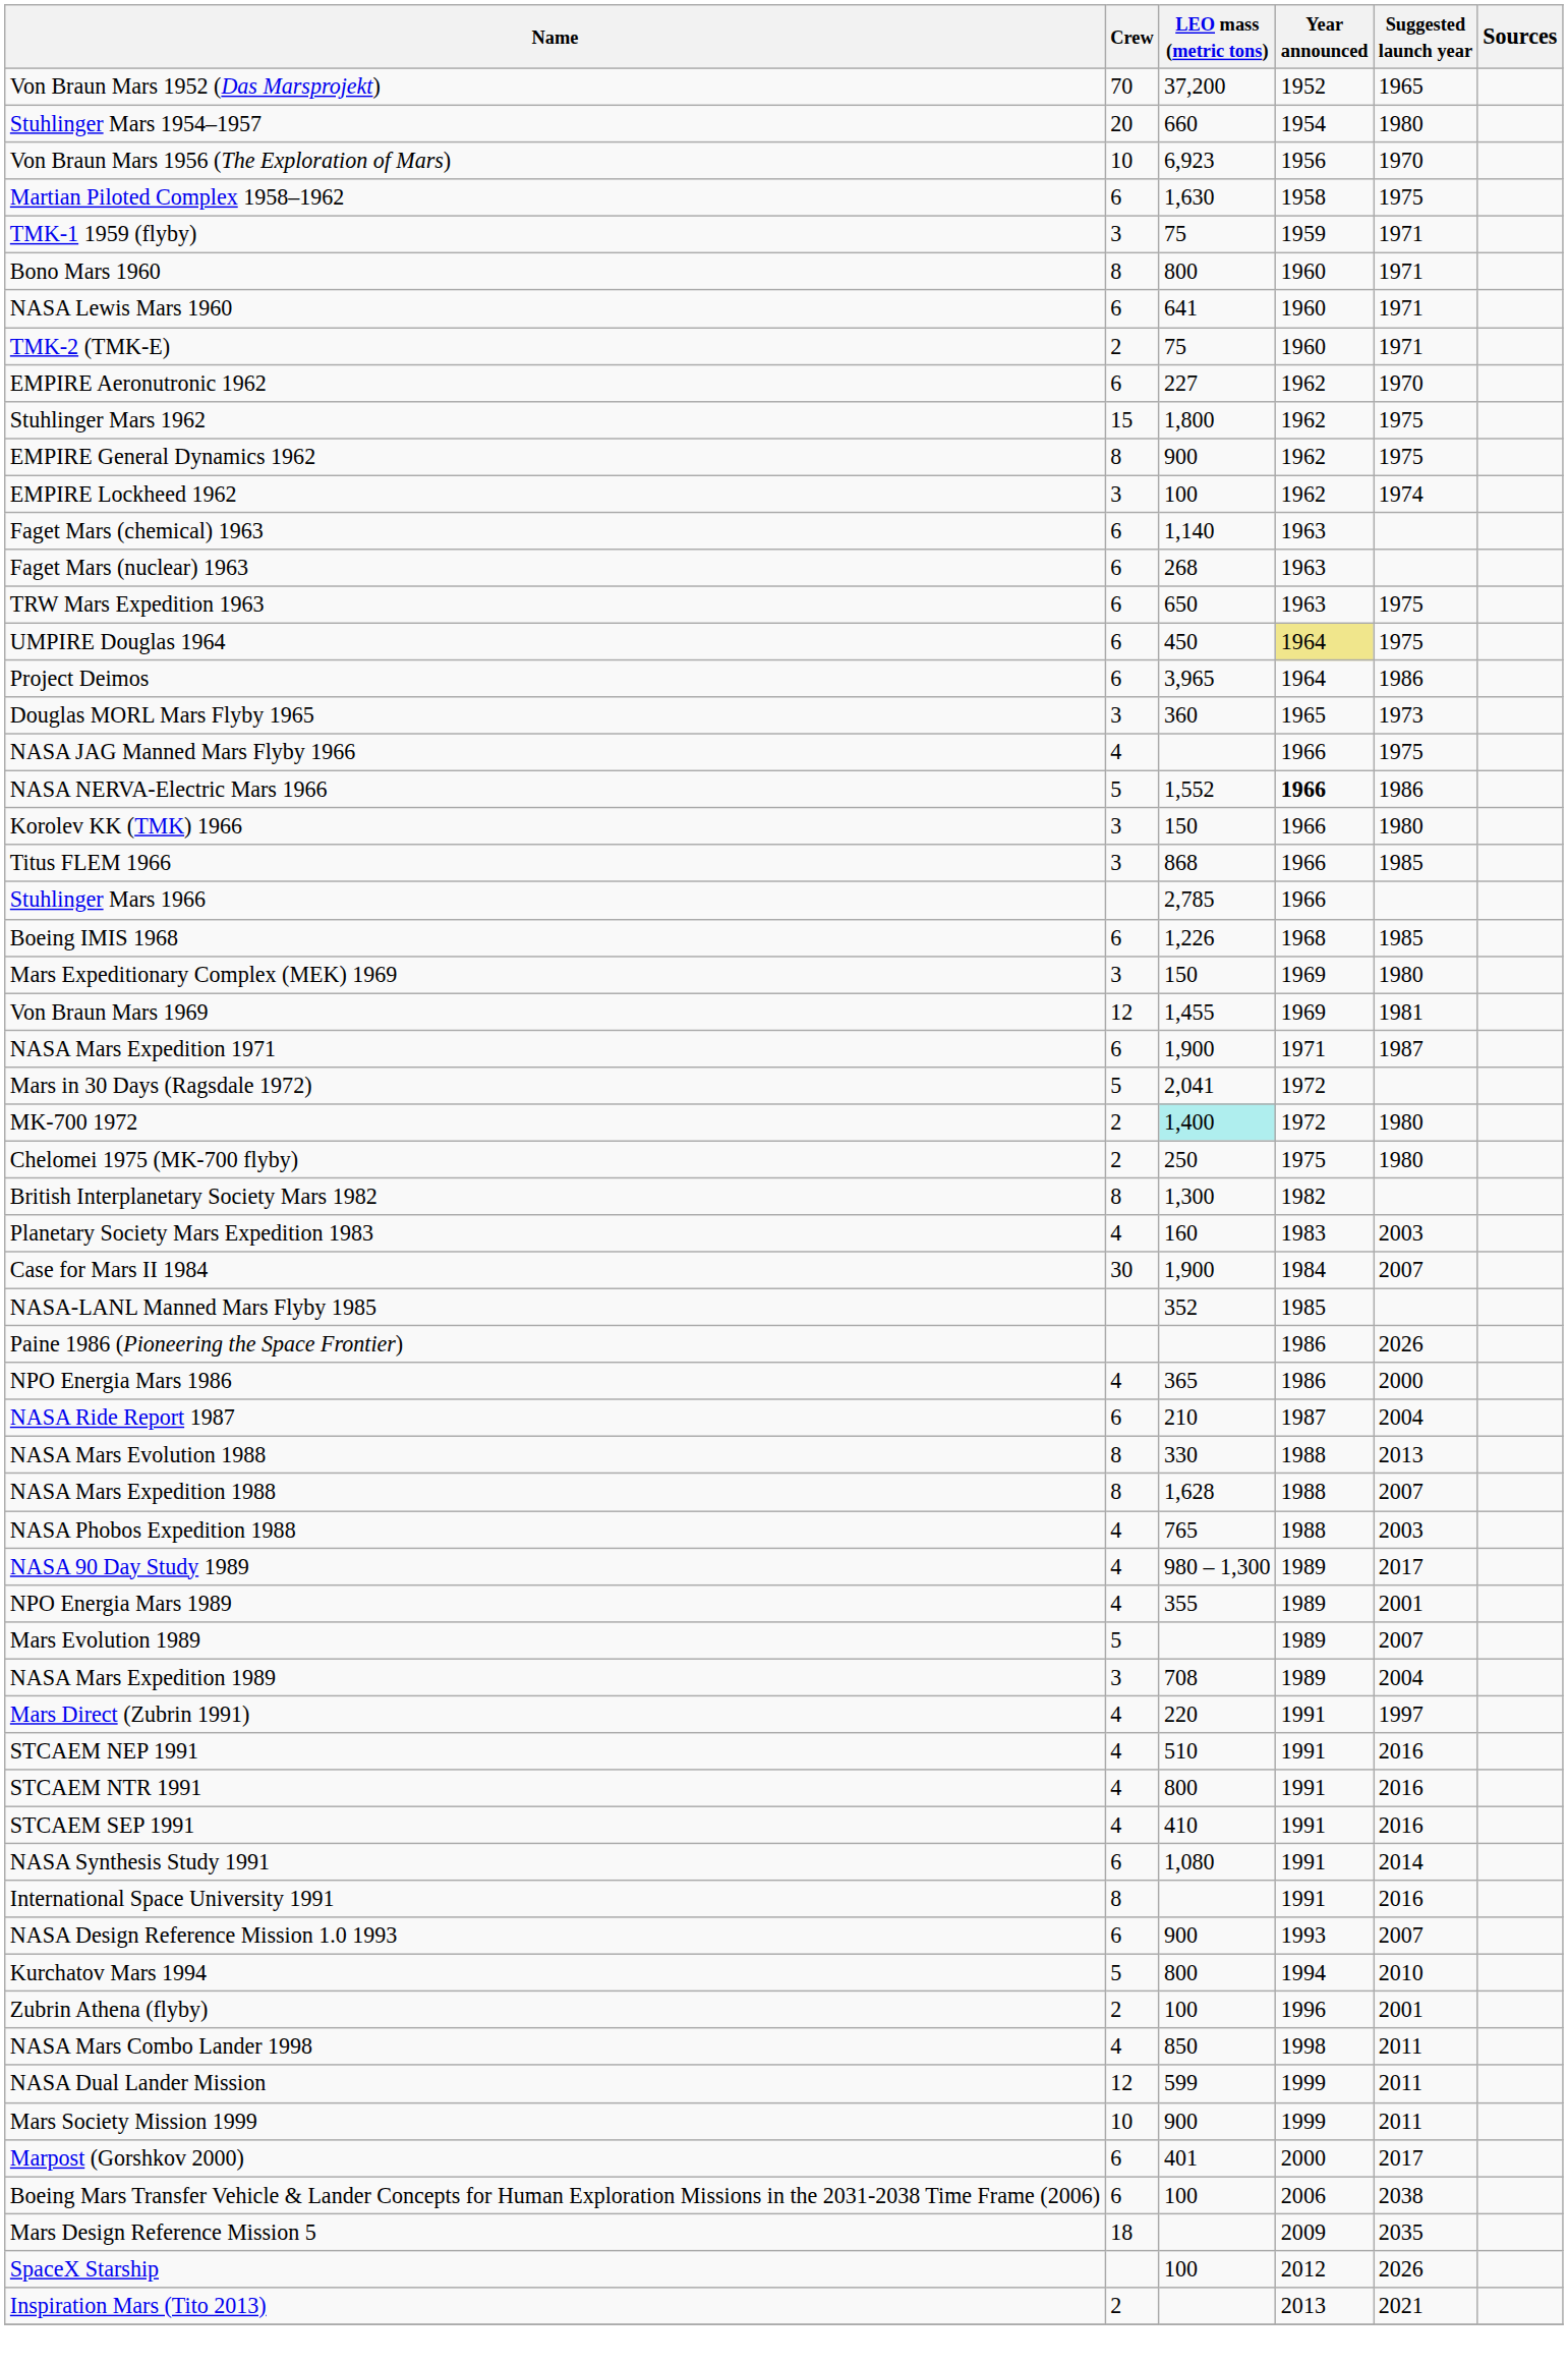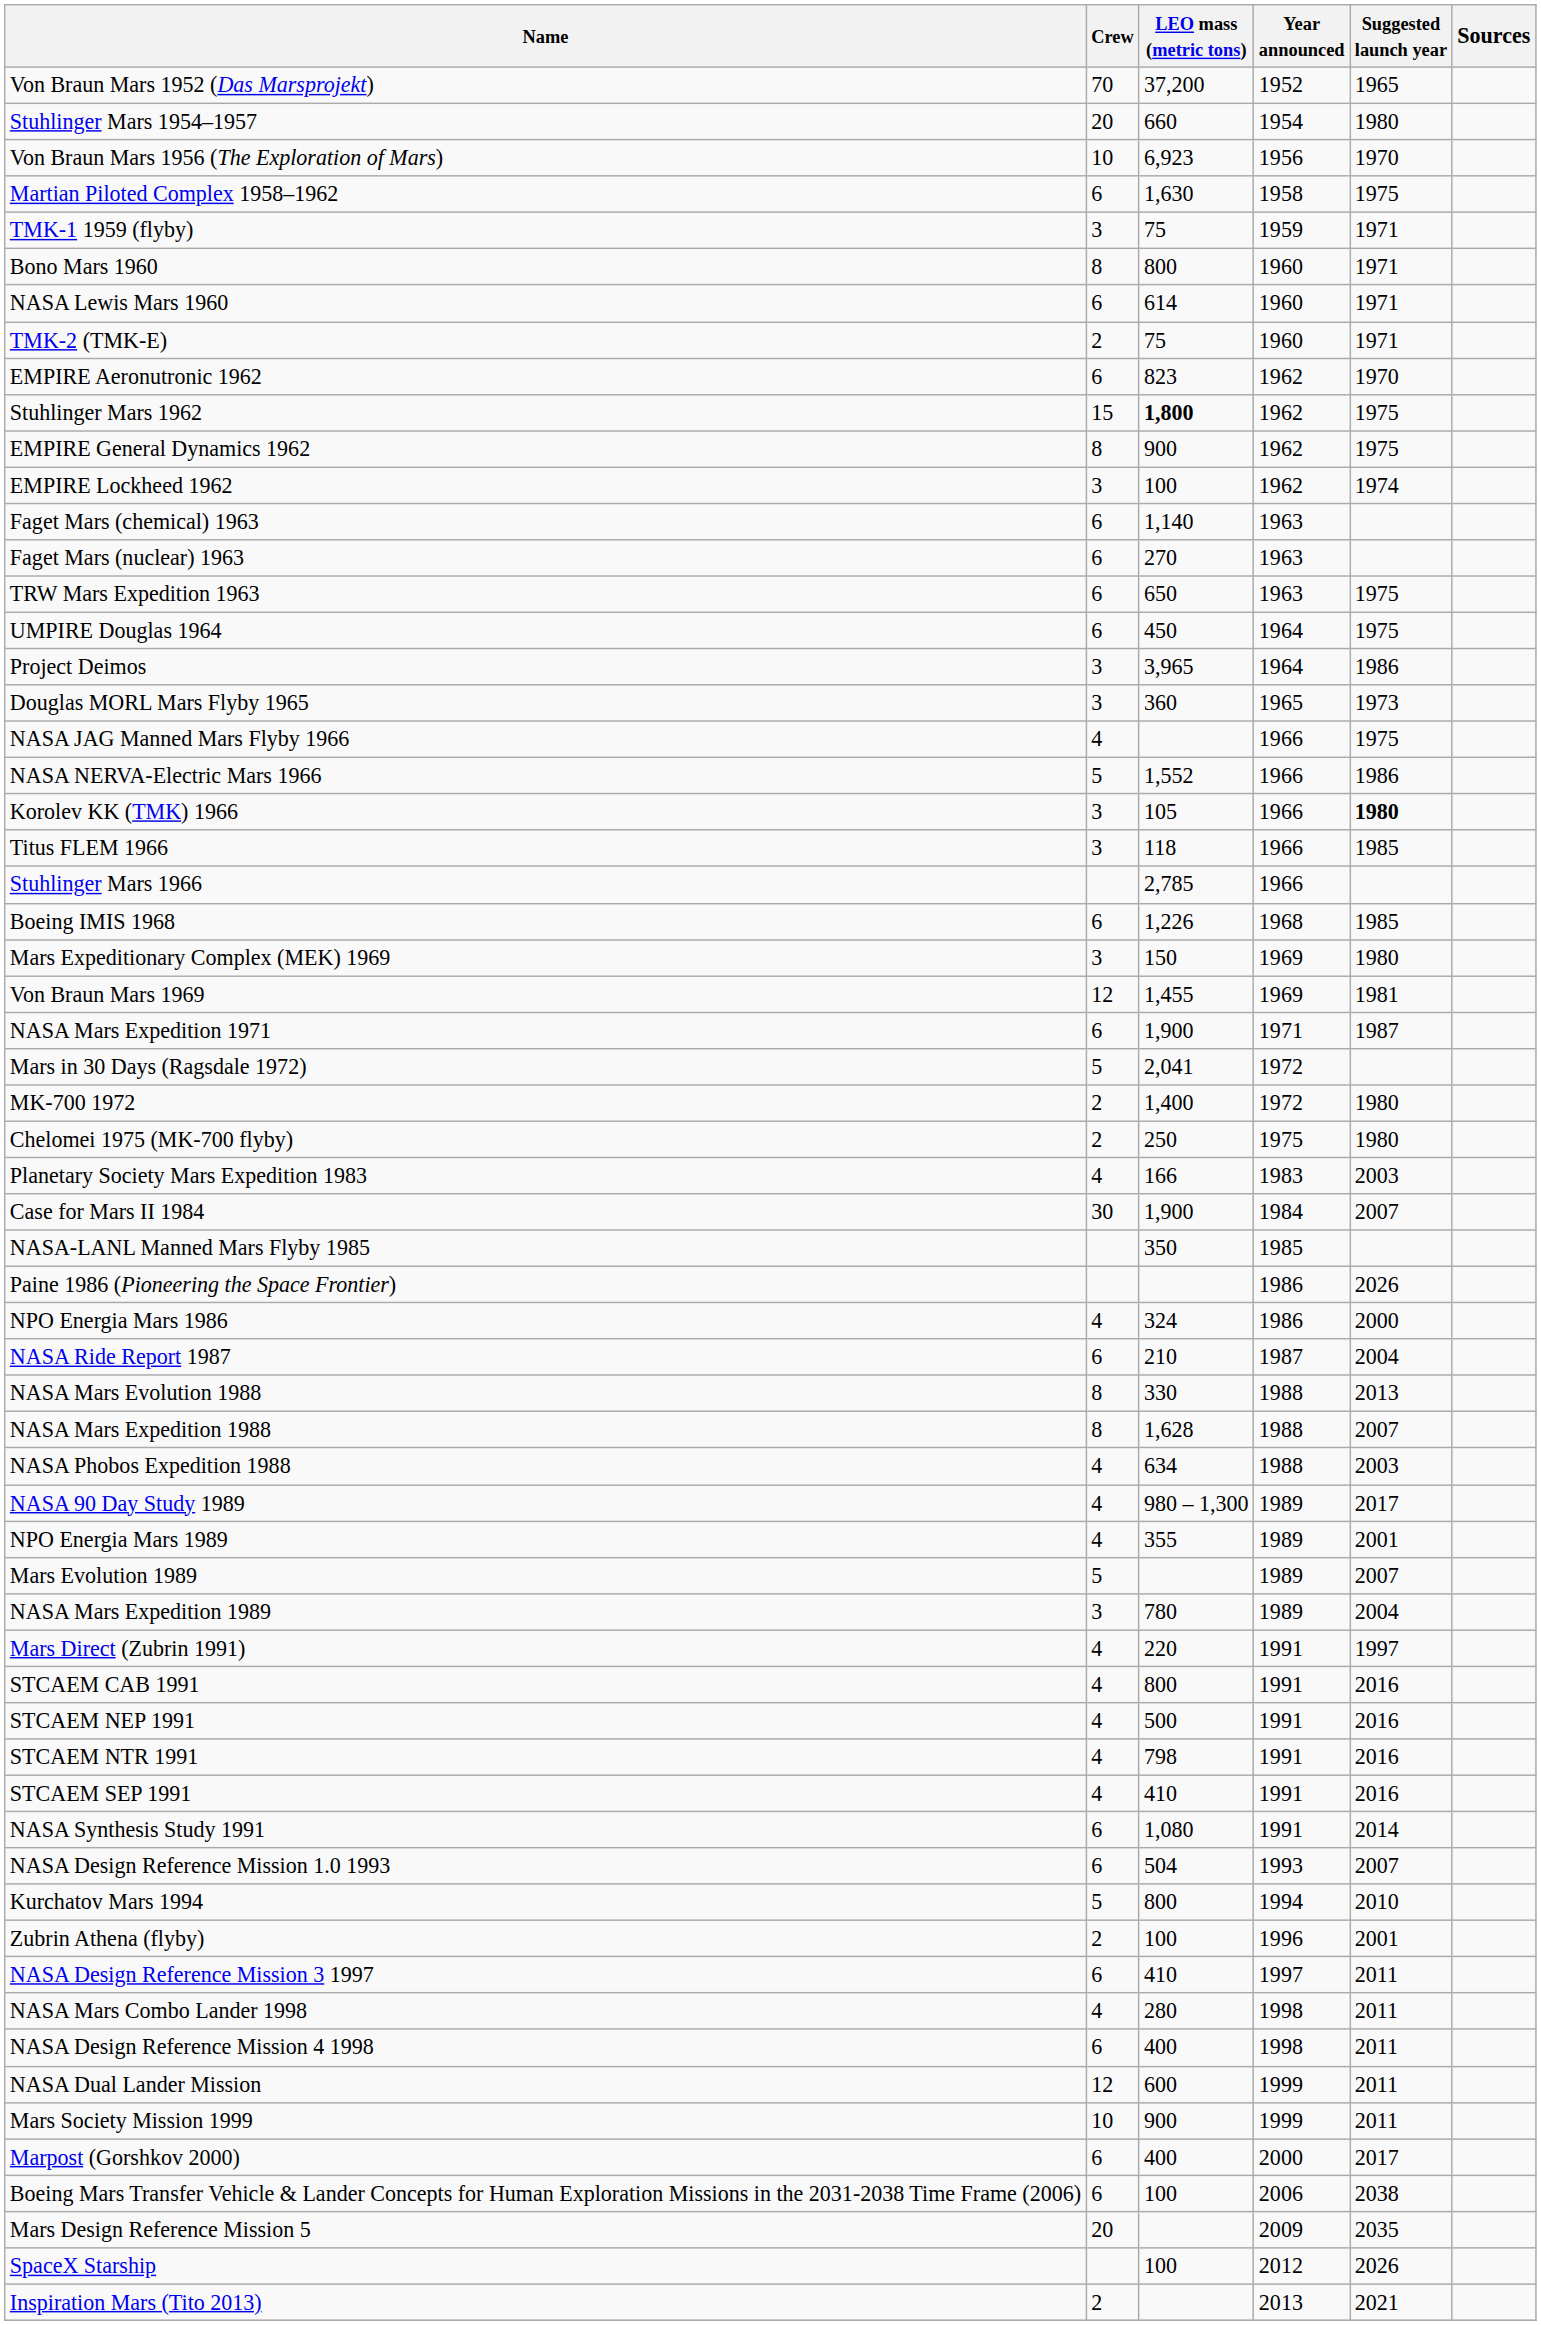 <table class="wikitable sortable" style="font-size:95%;">
 <tr>
 <th><small> Name </small></th>
 <th><small>Crew </small></th>
 <th><small><a href='#'>LEO</a> mass<br> (<a href='#'>metric tons</a>) </small></th>
 <th><small> Year <br>announced </small></th>
 <th><small>Suggested<br>launch year</small></th>
 <th>Sources </th>
 </tr>
 <tr>
 <td>Von Braun Mars 1952 (<em><a href='#'>Das Marsprojekt</a></em>)</td>
 <td>70</td>
 <td>37,200</td>
 <td>1952</td>
 <td>1965</td>
 <td></td>
 </tr>
 <tr>
 <td><a href='#'>Stuhlinger</a> Mars 1954–1957</td>
 <td>20</td>
 <td>660</td>
 <td>1954</td>
 <td>1980</td>
 <td></td>
 </tr>
 <tr>
 <td>Von Braun Mars 1956 (<em>The Exploration of Mars</em>)</td>
 <td>10</td>
 <td>6,923</td>
 <td>1956</td>
 <td>1970</td>
 <td></td>
 </tr>
 <tr>
 <td><a href='#'>Martian Piloted Complex</a> 1958–1962</td>
 <td>6</td>
 <td>1,630</td>
 <td>1958</td>
 <td>1975</td>
 <td></td>
 </tr>
 <tr>
 <td><a href='#'>TMK-1</a> 1959 (flyby)</td>
 <td>3</td>
 <td>75</td>
 <td>1959</td>
 <td>1971</td>
 <td></td>
 </tr>
 <tr>
 <td>Bono Mars 1960</td>
 <td>8</td>
 <td>800</td>
 <td>1960</td>
 <td>1971</td>
 <td></td>
 </tr>
 <tr>
 <td>NASA Lewis Mars 1960</td>
 <td>6</td>
-<td>641</td>
+<td>614</td>
 <td>1960</td>
 <td>1971</td>
 <td></td>
 </tr>
 <tr>
 <td><a href='#'>TMK-2</a> (TMK-E)</td>
 <td>2</td>
 <td>75</td>
 <td>1960</td>
 <td>1971</td>
 <td></td>
 </tr>
 <tr>
 <td>EMPIRE Aeronutronic 1962</td>
 <td>6</td>
-<td>227</td>
+<td>823</td>
 <td>1962</td>
 <td>1970</td>
 <td></td>
 </tr>
 <tr>
 <td>Stuhlinger Mars 1962</td>
 <td>15</td>
-<td>1,800</td>
+<td><strong>1,800</strong></td>
 <td>1962</td>
 <td>1975</td>
 <td></td>
 </tr>
 <tr>
 <td>EMPIRE General Dynamics 1962</td>
 <td>8</td>
 <td>900</td>
 <td>1962</td>
 <td>1975</td>
 <td></td>
 </tr>
 <tr>
 <td>EMPIRE Lockheed 1962</td>
 <td>3</td>
 <td>100</td>
 <td>1962</td>
 <td>1974</td>
 <td></td>
 </tr>
 <tr>
 <td>Faget Mars (chemical) 1963</td>
 <td>6</td>
 <td>1,140</td>
 <td>1963</td>
 <td></td>
 <td></td>
 </tr>
 <tr>
 <td>Faget Mars (nuclear) 1963</td>
 <td>6</td>
-<td>268</td>
+<td>270</td>
 <td>1963</td>
 <td></td>
 <td></td>
 </tr>
 <tr>
 <td>TRW Mars Expedition 1963</td>
 <td>6</td>
 <td>650</td>
 <td>1963</td>
 <td>1975</td>
 <td></td>
 </tr>
 <tr>
 <td>UMPIRE Douglas 1964</td>
 <td>6</td>
 <td>450</td>
-<td style="background: khaki;">1964</td>
+<td>1964</td>
 <td>1975</td>
 <td></td>
 </tr>
 <tr>
 <td>Project Deimos</td>
-<td>6</td>
+<td>3</td>
 <td>3,965</td>
 <td>1964</td>
 <td>1986</td>
 <td></td>
 </tr>
 <tr>
 <td>Douglas MORL Mars Flyby 1965</td>
 <td>3</td>
 <td>360</td>
 <td>1965</td>
 <td>1973</td>
 <td></td>
 </tr>
 <tr>
 <td>NASA JAG Manned Mars Flyby 1966</td>
 <td>4</td>
 <td></td>
 <td>1966</td>
 <td>1975</td>
 <td></td>
 </tr>
 <tr>
 <td>NASA NERVA-Electric Mars 1966</td>
 <td>5</td>
 <td>1,552</td>
-<td><strong>1966</strong></td>
+<td>1966</td>
 <td>1986</td>
 <td></td>
 </tr>
 <tr>
 <td>Korolev KK (<a href='#'>TMK</a>) 1966</td>
 <td>3</td>
-<td>150</td>
+<td>105</td>
 <td>1966</td>
-<td>1980</td>
+<td><strong>1980</strong></td>
 <td></td>
 </tr>
 <tr>
 <td>Titus FLEM 1966</td>
 <td>3</td>
-<td>868</td>
+<td>118</td>
 <td>1966</td>
 <td>1985</td>
 <td></td>
 </tr>
 <tr>
 <td><a href='#'>Stuhlinger</a> Mars 1966</td>
 <td></td>
 <td>2,785</td>
 <td>1966</td>
 <td></td>
 <td></td>
 </tr>
 <tr>
 <td>Boeing IMIS 1968</td>
 <td>6</td>
 <td>1,226</td>
 <td>1968</td>
 <td>1985</td>
 <td></td>
 </tr>
 <tr>
 <td>Mars Expeditionary Complex (MEK) 1969</td>
 <td>3</td>
 <td>150</td>
 <td>1969</td>
 <td>1980</td>
 <td></td>
 </tr>
 <tr>
 <td>Von Braun Mars 1969</td>
 <td>12</td>
 <td>1,455</td>
 <td>1969</td>
 <td>1981</td>
 <td></td>
 </tr>
 <tr>
 <td>NASA Mars Expedition 1971</td>
 <td>6</td>
 <td>1,900</td>
 <td>1971</td>
 <td>1987</td>
 <td></td>
 </tr>
 <tr>
 <td>Mars in 30 Days (Ragsdale 1972)</td>
 <td>5</td>
 <td>2,041</td>
 <td>1972</td>
 <td></td>
 <td></td>
 </tr>
 <tr>
 <td>MK-700 1972</td>
 <td>2</td>
-<td style="background: paleturquoise;">1,400</td>
+<td>1,400</td>
 <td>1972</td>
 <td>1980</td>
 <td></td>
 </tr>
 <tr>
 <td>Chelomei 1975 (MK-700 flyby)</td>
 <td>2</td>
 <td>250</td>
 <td>1975</td>
 <td>1980</td>
 <td></td>
 </tr>
 <tr>
-<td>British Interplanetary Society Mars 1982</td>
-<td>8</td>
-<td>1,300</td>
-<td>1982</td>
-<td></td>
-<td></td>
-</tr>
-<tr>
 <td>Planetary Society Mars Expedition 1983</td>
 <td>4</td>
-<td>160</td>
+<td>166</td>
 <td>1983</td>
 <td>2003</td>
 <td></td>
 </tr>
 <tr>
 <td>Case for Mars II 1984</td>
 <td>30</td>
 <td>1,900</td>
 <td>1984</td>
 <td>2007</td>
 <td></td>
 </tr>
 <tr>
 <td>NASA-LANL Manned Mars Flyby 1985</td>
 <td></td>
-<td>352</td>
+<td>350</td>
 <td>1985</td>
 <td></td>
 <td></td>
 </tr>
 <tr>
 <td>Paine 1986 (<em>Pioneering the Space Frontier</em>)</td>
 <td></td>
 <td></td>
 <td>1986</td>
 <td>2026</td>
 <td></td>
 </tr>
 <tr>
 <td>NPO Energia Mars 1986</td>
 <td>4</td>
-<td>365</td>
+<td>324</td>
 <td>1986</td>
 <td>2000</td>
 <td></td>
 </tr>
 <tr>
 <td><a href='#'>NASA Ride Report</a> 1987</td>
 <td>6</td>
 <td>210</td>
 <td>1987</td>
 <td>2004</td>
 <td></td>
 </tr>
 <tr>
 <td>NASA Mars Evolution 1988</td>
 <td>8</td>
 <td>330</td>
 <td>1988</td>
 <td>2013</td>
 <td></td>
 </tr>
 <tr>
 <td>NASA Mars Expedition 1988</td>
 <td>8</td>
 <td>1,628</td>
 <td>1988</td>
 <td>2007</td>
 <td></td>
 </tr>
 <tr>
 <td>NASA Phobos Expedition 1988</td>
 <td>4</td>
-<td>765</td>
+<td>634</td>
 <td>1988</td>
 <td>2003</td>
 <td></td>
 </tr>
 <tr>
 <td><a href='#'>NASA 90 Day Study</a> 1989</td>
 <td>4</td>
 <td>980 – 1,300</td>
 <td>1989</td>
 <td>2017</td>
 <td></td>
 </tr>
 <tr>
 <td>NPO Energia Mars 1989</td>
 <td>4</td>
 <td>355</td>
 <td>1989</td>
 <td>2001</td>
 <td></td>
 </tr>
 <tr>
 <td>Mars Evolution 1989</td>
 <td>5</td>
 <td></td>
 <td>1989</td>
 <td>2007</td>
 <td></td>
 </tr>
 <tr>
 <td>NASA Mars Expedition 1989</td>
 <td>3</td>
-<td>708</td>
+<td>780</td>
 <td>1989</td>
 <td>2004</td>
 <td></td>
 </tr>
 <tr>
 <td><a href='#'>Mars Direct</a> (Zubrin 1991)</td>
 <td>4</td>
 <td>220</td>
 <td>1991</td>
 <td>1997</td>
 <td></td>
 </tr>
 <tr>
+<td>STCAEM CAB 1991</td>
+<td>4</td>
+<td>800</td>
+<td>1991</td>
+<td>2016</td>
+<td></td>
+</tr>
+<tr>
 <td>STCAEM NEP 1991</td>
 <td>4</td>
-<td>510</td>
+<td>500</td>
 <td>1991</td>
 <td>2016</td>
 <td></td>
 </tr>
 <tr>
 <td>STCAEM NTR 1991</td>
 <td>4</td>
-<td>800</td>
+<td>798</td>
 <td>1991</td>
 <td>2016</td>
 <td></td>
 </tr>
 <tr>
 <td>STCAEM SEP 1991</td>
 <td>4</td>
 <td>410</td>
 <td>1991</td>
 <td>2016</td>
 <td></td>
 </tr>
 <tr>
 <td>NASA Synthesis Study 1991</td>
 <td>6</td>
 <td>1,080</td>
 <td>1991</td>
 <td>2014</td>
 <td></td>
 </tr>
 <tr>
-<td>International Space University 1991</td>
-<td>8</td>
-<td></td>
-<td>1991</td>
-<td>2016</td>
-<td></td>
-</tr>
-<tr>
 <td>NASA Design Reference Mission 1.0 1993</td>
 <td>6</td>
-<td>900</td>
+<td>504</td>
 <td>1993</td>
 <td>2007</td>
 <td></td>
 </tr>
 <tr>
 <td>Kurchatov Mars 1994</td>
 <td>5</td>
 <td>800</td>
 <td>1994</td>
 <td>2010</td>
 <td></td>
 </tr>
 <tr>
 <td>Zubrin Athena (flyby)</td>
 <td>2</td>
 <td>100</td>
 <td>1996</td>
 <td>2001</td>
 <td></td>
 </tr>
 <tr>
+<td><a href='#'>NASA Design Reference Mission 3</a> 1997</td>
+<td>6</td>
+<td>410</td>
+<td>1997</td>
+<td>2011</td>
+<td></td>
+</tr>
+<tr>
 <td>NASA Mars Combo Lander 1998</td>
 <td>4</td>
-<td>850</td>
+<td>280</td>
+<td>1998</td>
+<td>2011</td>
+<td></td>
+</tr>
+<tr>
+<td>NASA Design Reference Mission 4 1998</td>
+<td>6</td>
+<td>400</td>
 <td>1998</td>
 <td>2011</td>
 <td></td>
 </tr>
 <tr>
 <td>NASA Dual Lander Mission</td>
 <td>12</td>
-<td>599</td>
+<td>600</td>
 <td>1999</td>
 <td>2011</td>
 <td></td>
 </tr>
 <tr>
 <td>Mars Society Mission 1999</td>
 <td>10</td>
 <td>900</td>
 <td>1999</td>
 <td>2011</td>
 <td></td>
 </tr>
 <tr>
 <td><a href='#'>Marpost</a> (Gorshkov 2000)</td>
 <td>6</td>
-<td>401</td>
+<td>400</td>
 <td>2000</td>
 <td>2017</td>
 <td></td>
 </tr>
 <tr>
 <td>Boeing Mars Transfer Vehicle & Lander Concepts for Human Exploration Missions in the 2031-2038 Time Frame (2006)</td>
 <td>6</td>
 <td>100</td>
 <td>2006</td>
 <td>2038</td>
 <td></td>
 </tr>
 <tr>
 <td>Mars Design Reference Mission 5</td>
-<td>18</td>
+<td>20</td>
 <td></td>
 <td>2009</td>
 <td>2035</td>
 <td></td>
 </tr>
 <tr>
 <td><a href='#'>SpaceX Starship</a></td>
 <td></td>
 <td>100</td>
 <td>2012</td>
 <td>2026</td>
 <td></td>
 </tr>
 <tr>
 <td><a href='#'>Inspiration Mars (Tito 2013)</a></td>
 <td>2</td>
 <td></td>
 <td>2013</td>
 <td>2021</td>
 <td></td>
 </tr>
 <tr>
 </tr>
 </table>
